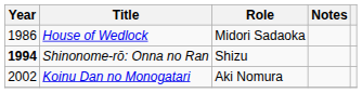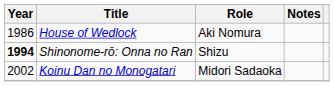 <table class="wikitable">
 <tr>
 <th>Year</th>
 <th>Title</th>
 <th>Role</th>
 <th>Notes</th>
 <th></th>
 </tr>
 <tr>
 <td>1986</td>
 <td><em><a href='#'>House of Wedlock</a></em></td>
-<td>Midori Sadaoka</td>
+<td>Aki Nomura</td>
 <td></td>
 <td></td>
 </tr>
 <tr>
 <td><strong>1994</strong></td>
 <td><em>Shinonome-rō: Onna no Ran</em></td>
 <td>Shizu</td>
 <td></td>
 <td></td>
 </tr>
 <tr>
 <td>2002</td>
 <td><em><a href='#'>Koinu Dan no Monogatari</a></em></td>
-<td>Aki Nomura</td>
+<td>Midori Sadaoka</td>
 <td></td>
 <td></td>
 </tr>
 <tr>
 </tr>
 </table>
